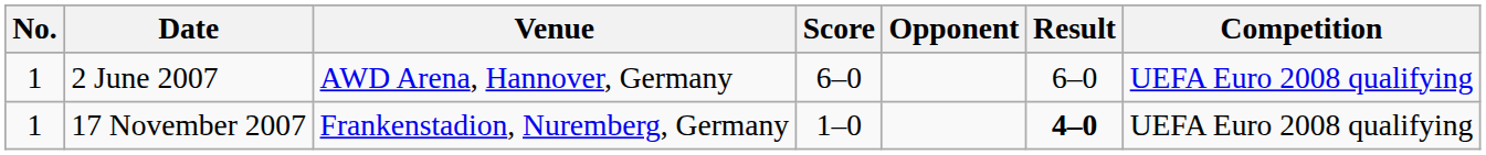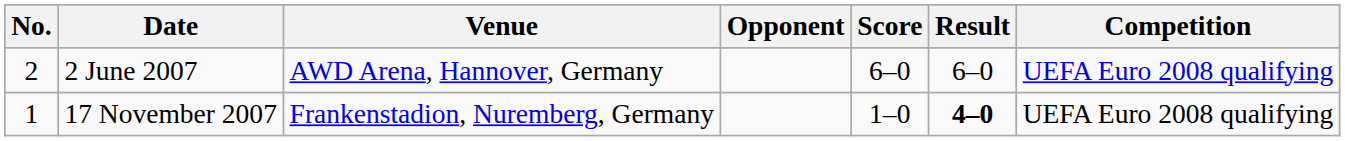 <table class="wikitable sortable">
 <tr>
 <th scope="col">No.</th>
 <th scope="col">Date</th>
 <th scope="col">Venue</th>
+<th scope="col">Opponent</th>
 <th scope="col">Score</th>
-<th scope="col">Opponent</th>
 <th scope="col">Result</th>
 <th scope="col">Competition</th>
 </tr>
 <tr>
-<td align="center">1</td>
+<td align="center">2</td>
 <td>2 June 2007</td>
 <td><a href='#'>AWD Arena</a>, <a href='#'>Hannover</a>, Germany</td>
+<td></td>
 <td align="center">6–0</td>
-<td></td>
 <td align="center">6–0</td>
 <td><a href='#'>UEFA Euro 2008 qualifying</a></td>
 </tr>
 <tr>
 <td align="center">1</td>
 <td>17 November 2007</td>
 <td><a href='#'>Frankenstadion</a>, <a href='#'>Nuremberg</a>, Germany</td>
+<td></td>
 <td align="center">1–0</td>
-<td></td>
 <td align="center"><strong>4–0</strong></td>
 <td>UEFA Euro 2008 qualifying</td>
 </tr>
 </table>
